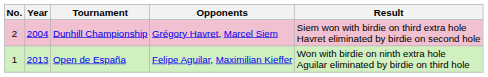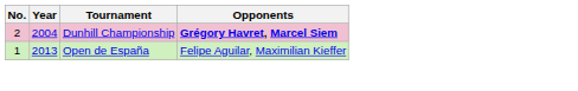 <table class="wikitable" style="font-size:95%;">
 <tr>
 <th>No.</th>
 <th>Year</th>
 <th>Tournament</th>
 <th>Opponents</th>
-<th>Result</th>
 </tr>
 <tr style="background:#F2C1D1;">
 <td align=center>2</td>
 <td><a href='#'>2004</a></td>
 <td><a href='#'>Dunhill Championship</a></td>
-<td> <a href='#'>Grégory Havret</a>,  <a href='#'>Marcel Siem</a></td>
-<td>Siem won with birdie on third extra hole<br>Havret eliminated by birdie on second hole</td>
+<td><strong> <a href='#'>Grégory Havret</a>,  <a href='#'>Marcel Siem</a></strong></td>
 </tr>
 <tr style="background:#D0F0C0;">
 <td align=center>1</td>
 <td><a href='#'>2013</a></td>
 <td><a href='#'>Open de España</a></td>
 <td> <a href='#'>Felipe Aguilar</a>,  <a href='#'>Maximilian Kieffer</a></td>
-<td>Won with birdie on ninth extra hole<br>Aguilar eliminated by birdie on third hole</td>
 </tr>
 </table>
